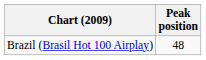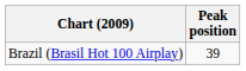 <table class="wikitable sortable">
 <tr>
 <th>Chart (2009)</th>
 <th>Peak<br>position</th>
 </tr>
 <tr>
 <td>Brazil (<a href='#'>Brasil Hot 100 Airplay</a>)</td>
-<td align="center">48</td>
+<td align="center">39</td>
 </tr>
 </table>
